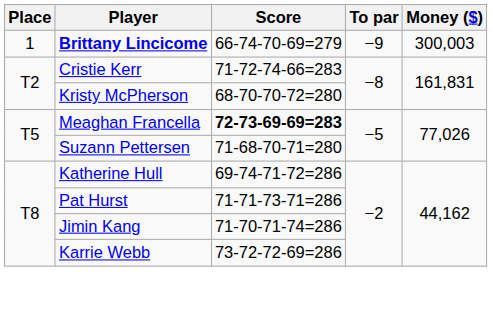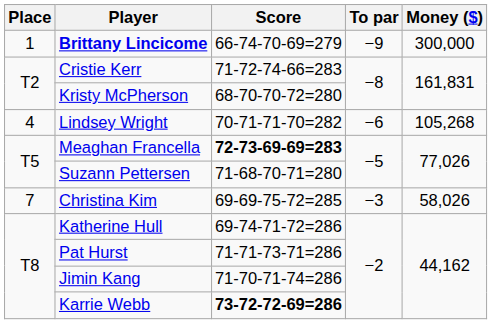 <table class="wikitable">
 <tr>
 <th>Place</th>
 <th>Player</th>
 <th>Score</th>
 <th>To par</th>
 <th>Money (<a href='#'>$</a>)</th>
 </tr>
 <tr>
 <td align=center>1</td>
 <td> <strong><a href='#'>Brittany Lincicome</a></strong></td>
 <td>66-74-70-69=279</td>
 <td align=center>−9</td>
-<td align=center>300,003</td>
+<td align=center>300,000</td>
 </tr>
 <tr>
 <td rowspan=2 align=center>T2</td>
 <td> <a href='#'>Cristie Kerr</a></td>
 <td>71-72-74-66=283</td>
 <td rowspan=2 align=center>−8</td>
 <td rowspan=2 align=center>161,831</td>
 </tr>
 <tr>
 <td> <a href='#'>Kristy McPherson</a></td>
 <td>68-70-70-72=280</td>
 </tr>
 <tr>
+<td align=center>4</td>
+<td> <a href='#'>Lindsey Wright</a></td>
+<td>70-71-71-70=282</td>
+<td align=center>−6</td>
+<td align=center>105,268</td>
+</tr>
+<tr>
 <td rowspan=2 align=center>T5</td>
 <td> <a href='#'>Meaghan Francella</a></td>
 <td><strong>72-73-69-69=283</strong></td>
 <td rowspan=2 align=center>−5</td>
 <td rowspan=2 align=center>77,026</td>
 </tr>
 <tr>
 <td> <a href='#'>Suzann Pettersen</a></td>
 <td>71-68-70-71=280</td>
+</tr>
+<tr>
+<td align=center>7</td>
+<td> <a href='#'>Christina Kim</a></td>
+<td>69-69-75-72=285</td>
+<td align=center>−3</td>
+<td align=center>58,026</td>
 </tr>
 <tr>
 <td rowspan=4 align=center>T8</td>
 <td> <a href='#'>Katherine Hull</a></td>
 <td>69-74-71-72=286</td>
 <td rowspan=4 align=center>−2</td>
 <td rowspan=4 align=center>44,162</td>
 </tr>
 <tr>
 <td> <a href='#'>Pat Hurst</a></td>
 <td>71-71-73-71=286</td>
 </tr>
 <tr>
 <td> <a href='#'>Jimin Kang</a></td>
 <td>71-70-71-74=286</td>
 </tr>
 <tr>
 <td> <a href='#'>Karrie Webb</a></td>
-<td>73-72-72-69=286</td>
+<td><strong>73-72-72-69=286</strong></td>
 </tr>
 </table>
